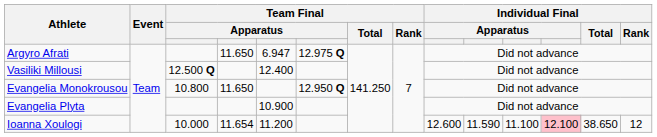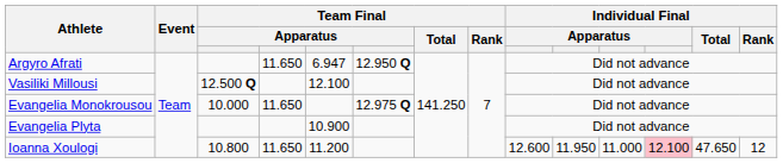 <table class="wikitable" style="font-size:90%">
 <tr>
 <th rowspan=3>Athlete</th>
 <th rowspan=3>Event</th>
 <th colspan=6>Team Final</th>
 <th colspan=6>Individual Final</th>
 </tr>
 <tr style="font-size:95%">
 <th colspan=4>Apparatus</th>
 <th rowspan=2>Total</th>
 <th rowspan=2>Rank</th>
 <th colspan=4>Apparatus</th>
 <th rowspan=2>Total</th>
 <th rowspan=2>Rank</th>
 </tr>
 <tr style="font-size:95%">
 <th></th>
 <th></th>
 <th></th>
 <th></th>
 <th></th>
 <th></th>
 <th></th>
 <th></th>
 </tr>
 <tr align=center>
 <td align=left><a href='#'>Argyro Afrati</a></td>
 <td align=left rowspan=5><a href='#'>Team</a></td>
 <td></td>
 <td>11.650</td>
 <td>6.947</td>
-<td>12.975 <strong>Q</strong></td>
+<td>12.950 <strong>Q</strong></td>
 <td rowspan=5>141.250</td>
 <td rowspan=5>7</td>
 <td colspan=6>Did not advance</td>
 </tr>
 <tr align=center>
 <td align=left><a href='#'>Vasiliki Millousi</a></td>
 <td>12.500 <strong>Q</strong></td>
 <td></td>
-<td>12.400</td>
+<td>12.100</td>
 <td></td>
 <td colspan=6>Did not advance</td>
 </tr>
 <tr align=center>
 <td align=left><a href='#'>Evangelia Monokrousou</a></td>
-<td>10.800</td>
+<td>10.000</td>
 <td>11.650</td>
 <td></td>
-<td>12.950 <strong>Q</strong></td>
+<td>12.975 <strong>Q</strong></td>
 <td colspan=6>Did not advance</td>
 </tr>
 <tr align=center>
 <td align=left><a href='#'>Evangelia Plyta</a></td>
 <td></td>
 <td></td>
 <td>10.900</td>
 <td></td>
 <td colspan=6>Did not advance</td>
 </tr>
 <tr align=center>
 <td align=left><a href='#'>Ioanna Xoulogi</a></td>
-<td>10.000</td>
-<td>11.654</td>
+<td>10.800</td>
+<td>11.650</td>
 <td>11.200</td>
 <td></td>
 <td>12.600</td>
-<td>11.590</td>
-<td>11.100</td>
+<td>11.950</td>
+<td>11.000</td>
 <td style="background: pink;">12.100</td>
-<td>38.650</td>
+<td>47.650</td>
 <td>12</td>
 </tr>
 </table>
